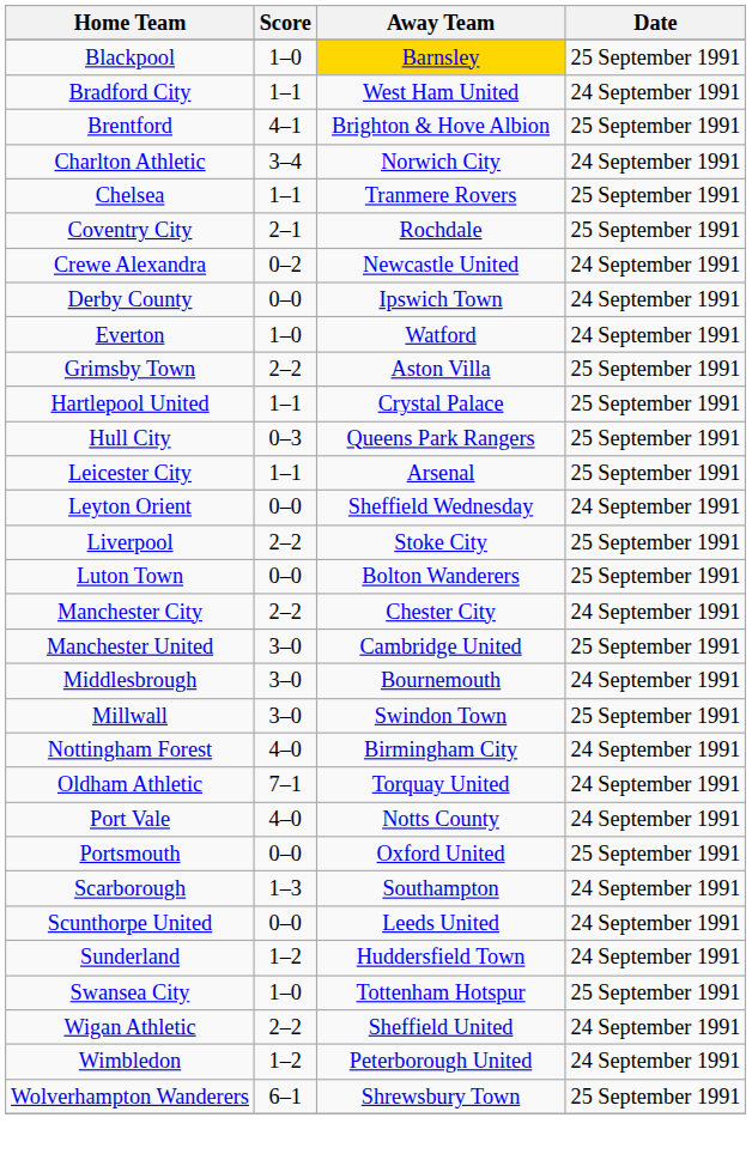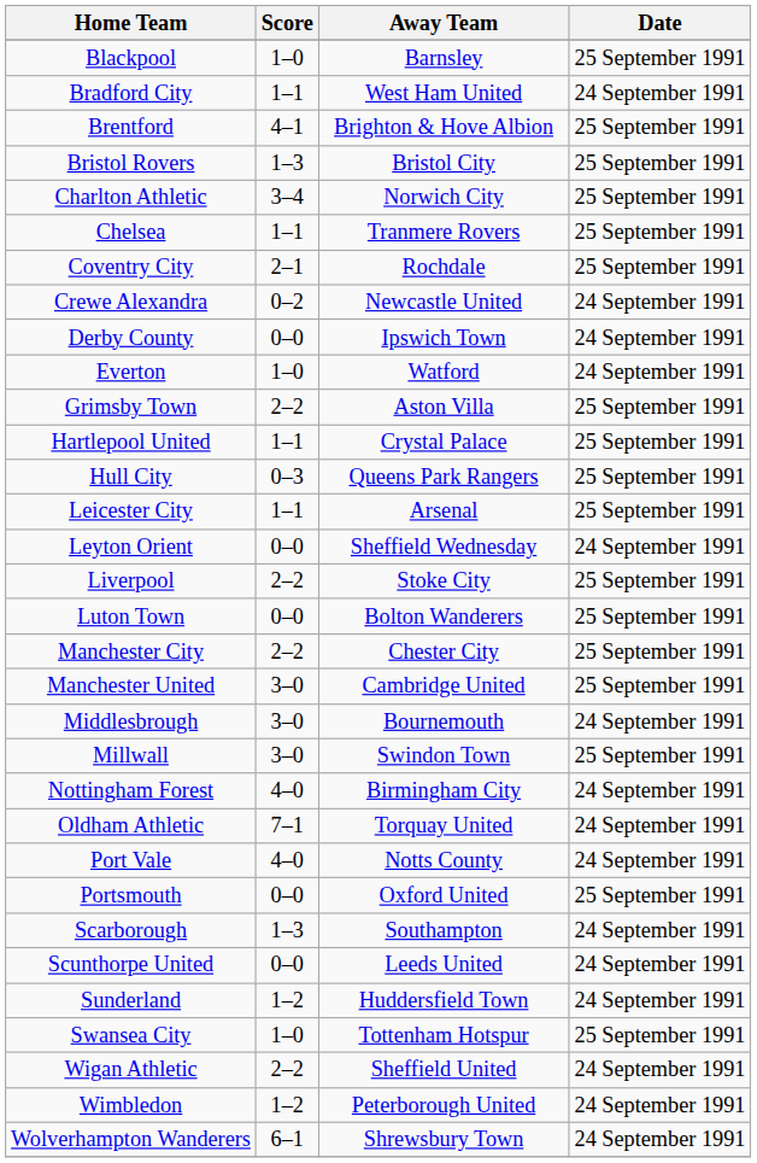 <table class="wikitable" style="text-align:center;">
 <tr>
 <th width=175>Home Team</th>
 <th width=20>Score</th>
 <th width=175>Away Team</th>
 <th width= 125>Date</th>
 </tr>
 <tr>
 </tr>
 <tr>
 <td><a href='#'>Blackpool</a></td>
 <td>1–0</td>
-<td style="background: gold;"><a href='#'>Barnsley</a></td>
+<td><a href='#'>Barnsley</a></td>
 <td>25 September 1991</td>
 </tr>
 <tr>
 <td><a href='#'>Bradford City</a></td>
 <td>1–1</td>
 <td><a href='#'>West Ham United</a></td>
 <td>24 September 1991</td>
 </tr>
 <tr>
 <td><a href='#'>Brentford</a></td>
 <td>4–1</td>
 <td><a href='#'>Brighton & Hove Albion</a></td>
 <td>25 September 1991</td>
 </tr>
 <tr>
+<td><a href='#'>Bristol Rovers</a></td>
+<td>1–3</td>
+<td><a href='#'>Bristol City</a></td>
+<td>25 September 1991</td>
+</tr>
+<tr>
 <td><a href='#'>Charlton Athletic</a></td>
 <td>3–4</td>
 <td><a href='#'>Norwich City</a></td>
-<td>24 September 1991</td>
+<td>25 September 1991</td>
 </tr>
 <tr>
 <td><a href='#'>Chelsea</a></td>
 <td>1–1</td>
 <td><a href='#'>Tranmere Rovers</a></td>
 <td>25 September 1991</td>
 </tr>
 <tr>
 <td><a href='#'>Coventry City</a></td>
 <td>2–1</td>
 <td><a href='#'>Rochdale</a></td>
 <td>25 September 1991</td>
 </tr>
 <tr>
 <td><a href='#'>Crewe Alexandra</a></td>
 <td>0–2</td>
 <td><a href='#'>Newcastle United</a></td>
 <td>24 September 1991</td>
 </tr>
 <tr>
 <td><a href='#'>Derby County</a></td>
 <td>0–0</td>
 <td><a href='#'>Ipswich Town</a></td>
 <td>24 September 1991</td>
 </tr>
 <tr>
 <td><a href='#'>Everton</a></td>
 <td>1–0</td>
 <td><a href='#'>Watford</a></td>
 <td>24 September 1991</td>
 </tr>
 <tr>
 <td><a href='#'>Grimsby Town</a></td>
 <td>2–2</td>
 <td><a href='#'>Aston Villa</a></td>
 <td>25 September 1991</td>
 </tr>
 <tr>
 <td><a href='#'>Hartlepool United</a></td>
 <td>1–1</td>
 <td><a href='#'>Crystal Palace</a></td>
 <td>25 September 1991</td>
 </tr>
 <tr>
 <td><a href='#'>Hull City</a></td>
 <td>0–3</td>
 <td><a href='#'>Queens Park Rangers</a></td>
 <td>25 September 1991</td>
 </tr>
 <tr>
 <td><a href='#'>Leicester City</a></td>
 <td>1–1</td>
 <td><a href='#'>Arsenal</a></td>
 <td>25 September 1991</td>
 </tr>
 <tr>
 <td><a href='#'>Leyton Orient</a></td>
 <td>0–0</td>
 <td><a href='#'>Sheffield Wednesday</a></td>
 <td>24 September 1991</td>
 </tr>
 <tr>
 <td><a href='#'>Liverpool</a></td>
 <td>2–2</td>
 <td><a href='#'>Stoke City</a></td>
 <td>25 September 1991</td>
 </tr>
 <tr>
 <td><a href='#'>Luton Town</a></td>
 <td>0–0</td>
 <td><a href='#'>Bolton Wanderers</a></td>
 <td>25 September 1991</td>
 </tr>
 <tr>
 <td><a href='#'>Manchester City</a></td>
 <td>2–2</td>
 <td><a href='#'>Chester City</a></td>
-<td>24 September 1991</td>
+<td>25 September 1991</td>
 </tr>
 <tr>
 <td><a href='#'>Manchester United</a></td>
 <td>3–0</td>
 <td><a href='#'>Cambridge United</a></td>
 <td>25 September 1991</td>
 </tr>
 <tr>
 <td><a href='#'>Middlesbrough</a></td>
 <td>3–0</td>
 <td><a href='#'>Bournemouth</a></td>
 <td>24 September 1991</td>
 </tr>
 <tr>
 <td><a href='#'>Millwall</a></td>
 <td>3–0</td>
 <td><a href='#'>Swindon Town</a></td>
 <td>25 September 1991</td>
 </tr>
 <tr>
 <td><a href='#'>Nottingham Forest</a></td>
 <td>4–0</td>
 <td><a href='#'>Birmingham City</a></td>
 <td>24 September 1991</td>
 </tr>
 <tr>
 <td><a href='#'>Oldham Athletic</a></td>
 <td>7–1</td>
 <td><a href='#'>Torquay United</a></td>
 <td>24 September 1991</td>
 </tr>
 <tr>
 <td><a href='#'>Port Vale</a></td>
 <td>4–0</td>
 <td><a href='#'>Notts County</a></td>
 <td>24 September 1991</td>
 </tr>
 <tr>
 <td><a href='#'>Portsmouth</a></td>
 <td>0–0</td>
 <td><a href='#'>Oxford United</a></td>
 <td>25 September 1991</td>
 </tr>
 <tr>
 <td><a href='#'>Scarborough</a></td>
 <td>1–3</td>
 <td><a href='#'>Southampton</a></td>
 <td>24 September 1991</td>
 </tr>
 <tr>
 <td><a href='#'>Scunthorpe United</a></td>
 <td>0–0</td>
 <td><a href='#'>Leeds United</a></td>
 <td>24 September 1991</td>
 </tr>
 <tr>
 <td><a href='#'>Sunderland</a></td>
 <td>1–2</td>
 <td><a href='#'>Huddersfield Town</a></td>
 <td>24 September 1991</td>
 </tr>
 <tr>
 <td><a href='#'>Swansea City</a></td>
 <td>1–0</td>
 <td><a href='#'>Tottenham Hotspur</a></td>
 <td>25 September 1991</td>
 </tr>
 <tr>
 <td><a href='#'>Wigan Athletic</a></td>
 <td>2–2</td>
 <td><a href='#'>Sheffield United</a></td>
 <td>24 September 1991</td>
 </tr>
 <tr>
 <td><a href='#'>Wimbledon</a></td>
 <td>1–2</td>
 <td><a href='#'>Peterborough United</a></td>
 <td>24 September 1991</td>
 </tr>
 <tr>
 <td><a href='#'>Wolverhampton Wanderers</a></td>
 <td>6–1</td>
 <td><a href='#'>Shrewsbury Town</a></td>
-<td>25 September 1991</td>
+<td>24 September 1991</td>
 </tr>
 <tr>
 </tr>
 </table>
